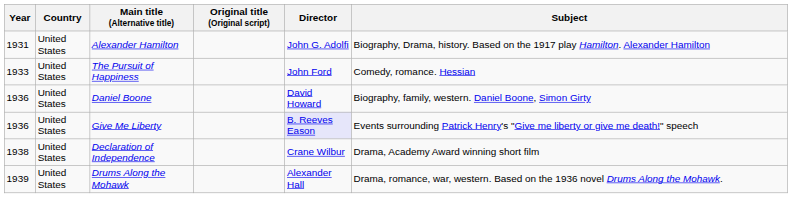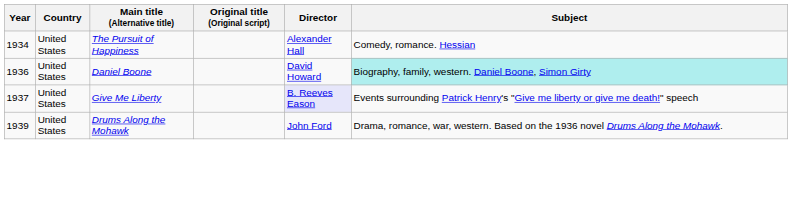 <table class="wikitable sortable" style="width:100%;">
 <tr>
 <th>Year</th>
 <th width= 80>Country</th>
 <th class="unsortable" style="width:160px;">Main title<br><small>(Alternative title)</small></th>
 <th class="unsortable" style="width:140px;">Original title<br><small>(Original script)</small></th>
 <th width=100>Director</th>
 <th class="unsortable">Subject</th>
 </tr>
 <tr>
-<td>1931</td>
-<td>United States</td>
-<td><em><a href='#'>Alexander Hamilton</a></em></td>
-<td></td>
-<td><a href='#'>John G. Adolfi</a></td>
-<td>Biography, Drama, history. Based on the 1917 play <em><a href='#'>Hamilton</a></em>. <a href='#'>Alexander Hamilton</a></td>
-</tr>
-<tr>
-<td>1933</td>
+<td>1934</td>
 <td>United States</td>
 <td><em><a href='#'>The Pursuit of Happiness</a></em></td>
 <td></td>
-<td><a href='#'>John Ford</a></td>
+<td><a href='#'>Alexander Hall</a></td>
 <td>Comedy, romance. <a href='#'>Hessian</a></td>
 </tr>
 <tr>
 <td>1936</td>
 <td>United States</td>
 <td><em><a href='#'>Daniel Boone</a></em></td>
 <td></td>
 <td><a href='#'>David Howard</a></td>
-<td>Biography, family, western. <a href='#'>Daniel Boone</a>, <a href='#'>Simon Girty</a></td>
+<td style="background: paleturquoise;">Biography, family, western. <a href='#'>Daniel Boone</a>, <a href='#'>Simon Girty</a></td>
 </tr>
 <tr>
-<td>1936</td>
+<td>1937</td>
 <td>United States</td>
 <td><em><a href='#'>Give Me Liberty</a></em></td>
 <td></td>
 <td style="background: lavender;"><a href='#'>B. Reeves Eason</a></td>
 <td>Events surrounding <a href='#'>Patrick Henry</a>'s "<a href='#'>Give me liberty or give me death!</a>" speech</td>
 </tr>
 <tr>
-<td>1938</td>
-<td>United States</td>
-<td><em><a href='#'>Declaration of Independence</a></em></td>
-<td></td>
-<td><a href='#'>Crane Wilbur</a></td>
-<td>Drama, Academy Award winning short film</td>
-</tr>
-<tr>
 <td>1939</td>
 <td>United States</td>
 <td><em><a href='#'>Drums Along the Mohawk</a></em></td>
 <td></td>
-<td><a href='#'>Alexander Hall</a></td>
+<td><a href='#'>John Ford</a></td>
 <td>Drama, romance, war, western. Based on the 1936 novel <em><a href='#'>Drums Along the Mohawk</a></em>.</td>
 </tr>
 </table>
